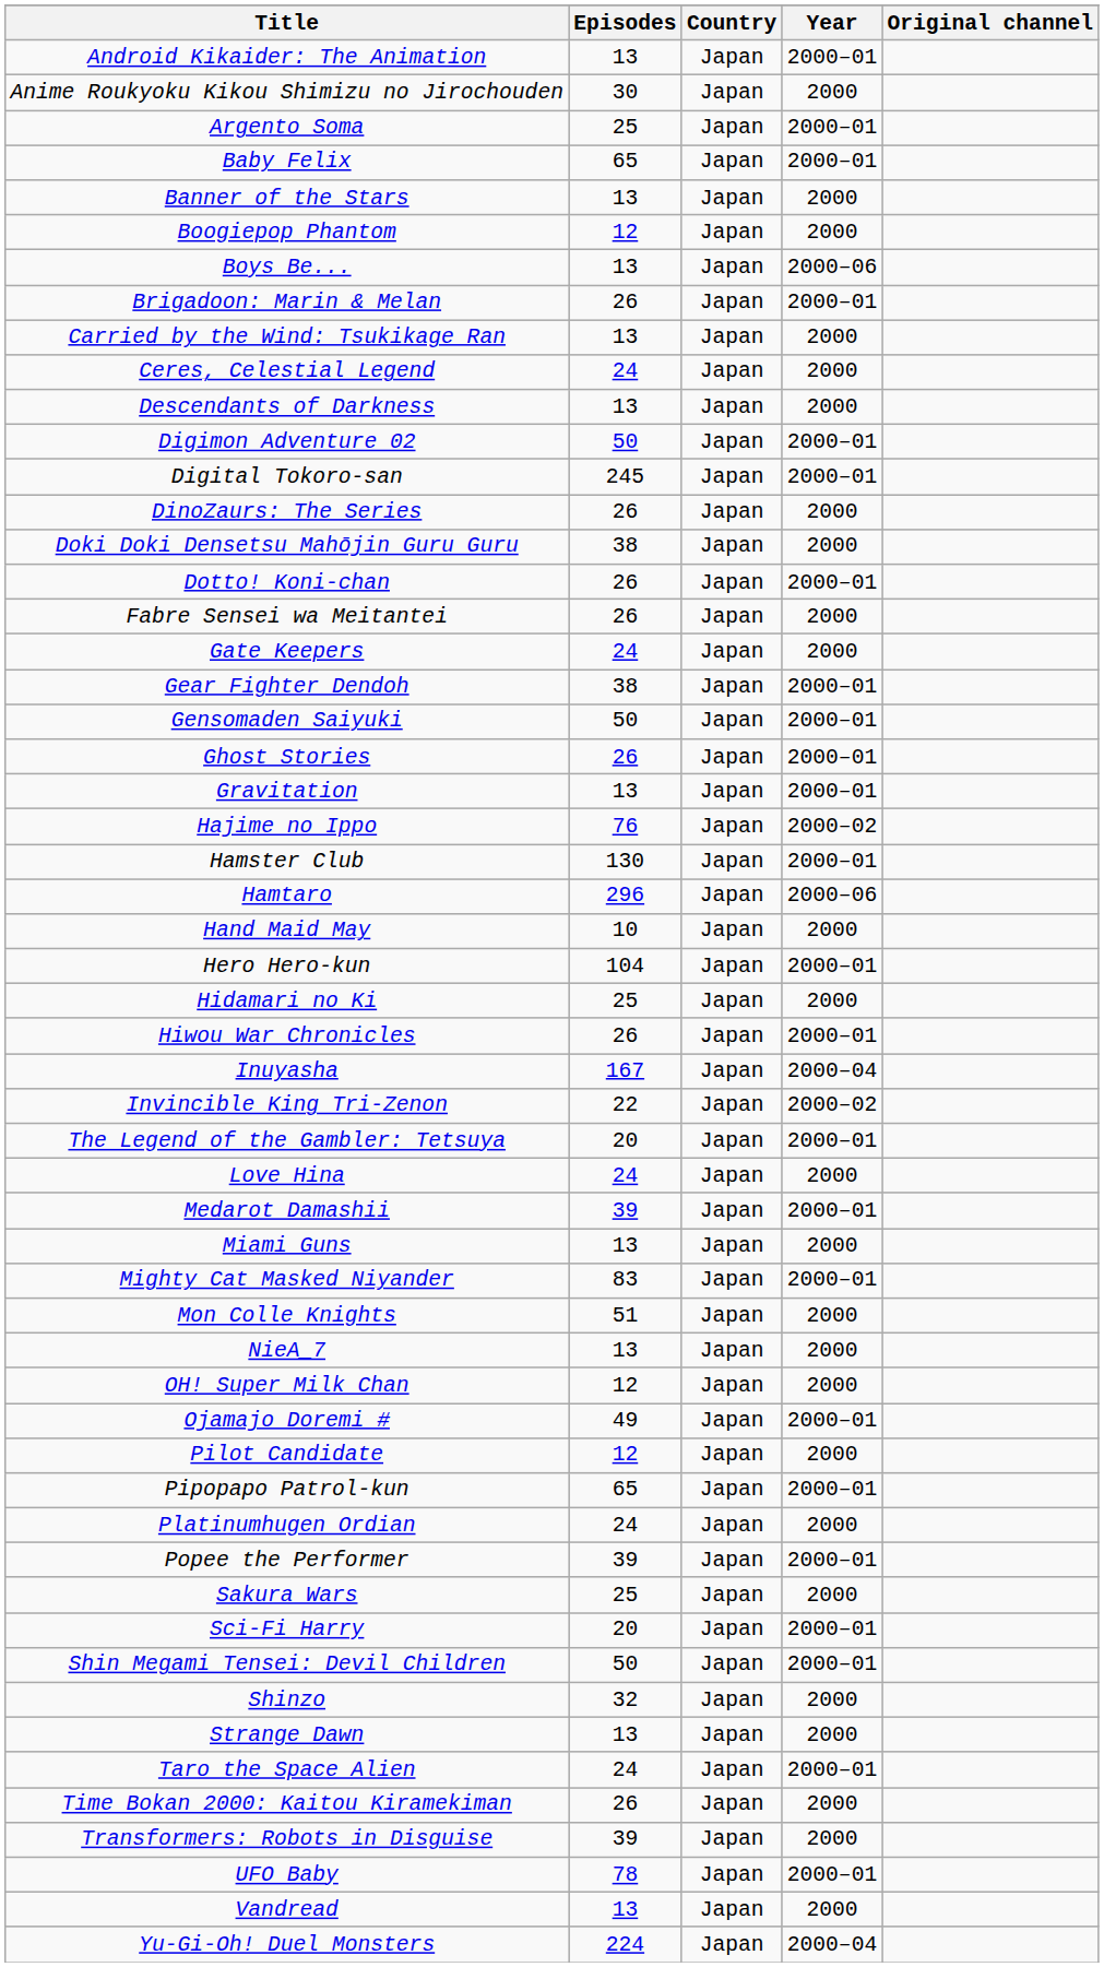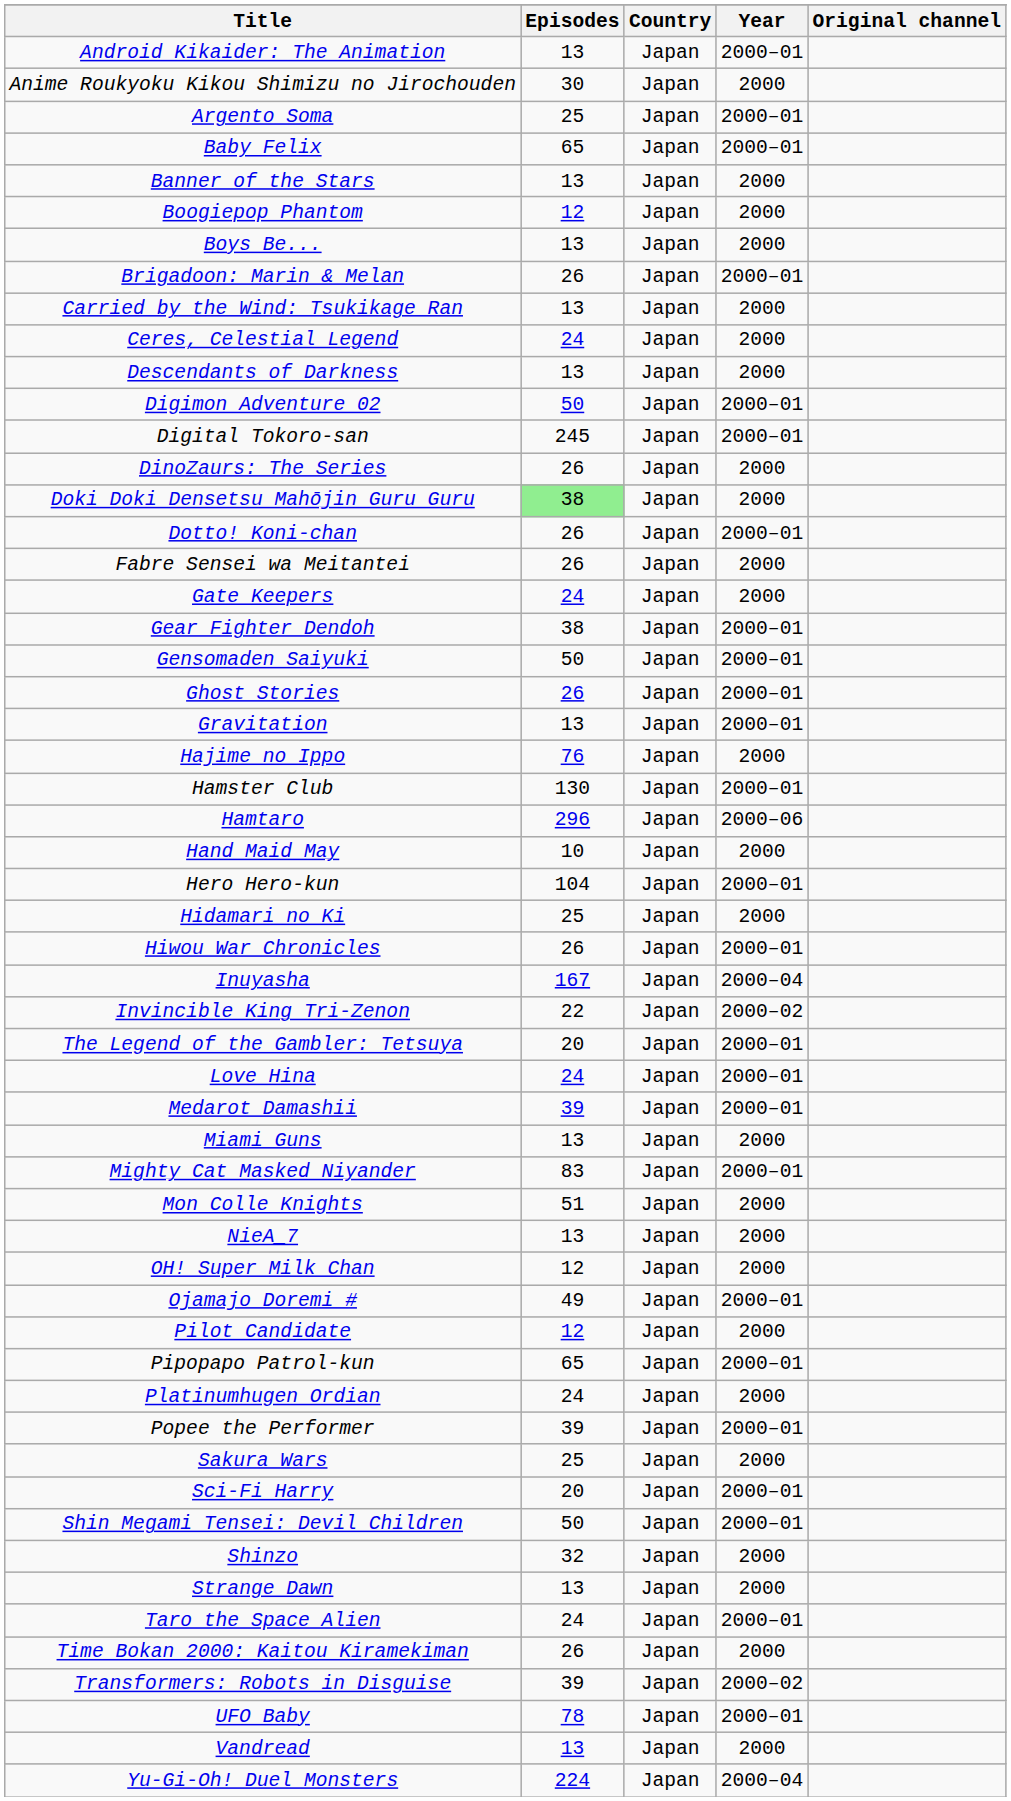 <table class="wikitable sortable" style="text-align:center;">
 <tr>
 </tr>
 <tr>
 <th scope="col">Title</th>
 <th scope="col">Episodes</th>
 <th scope="col">Country</th>
 <th scope="col">Year</th>
 <th scope="col">Original channel</th>
 </tr>
 <tr>
 <td><em><a href='#'>Android Kikaider: The Animation</a></em></td>
 <td>13</td>
 <td>Japan</td>
 <td>2000–01</td>
 <td></td>
 </tr>
 <tr>
 <td><em>Anime Roukyoku Kikou Shimizu no Jirochouden</em></td>
 <td>30</td>
 <td>Japan</td>
 <td>2000</td>
 <td></td>
 </tr>
 <tr>
 <td><em><a href='#'>Argento Soma</a></em></td>
 <td>25</td>
 <td>Japan</td>
 <td>2000–01</td>
 <td></td>
 </tr>
 <tr>
 <td><em><a href='#'>Baby Felix</a></em></td>
 <td>65</td>
 <td>Japan</td>
 <td>2000–01</td>
 <td></td>
 </tr>
 <tr>
 <td><em><a href='#'>Banner of the Stars</a></em></td>
 <td>13</td>
 <td>Japan</td>
 <td>2000</td>
 <td></td>
 </tr>
 <tr>
 <td><em><a href='#'>Boogiepop Phantom</a></em></td>
 <td><a href='#'>12</a></td>
 <td>Japan</td>
 <td>2000</td>
 <td></td>
 </tr>
 <tr>
 <td><em><a href='#'>Boys Be...</a></em></td>
 <td>13</td>
 <td>Japan</td>
-<td>2000–06</td>
+<td>2000</td>
 <td></td>
 </tr>
 <tr>
 <td><em><a href='#'>Brigadoon: Marin & Melan</a></em></td>
 <td>26</td>
 <td>Japan</td>
 <td>2000–01</td>
 <td></td>
 </tr>
 <tr>
 <td><em><a href='#'>Carried by the Wind: Tsukikage Ran</a></em></td>
 <td>13</td>
 <td>Japan</td>
 <td>2000</td>
 <td></td>
 </tr>
 <tr>
 <td><em><a href='#'>Ceres, Celestial Legend</a></em></td>
 <td><a href='#'>24</a></td>
 <td>Japan</td>
 <td>2000</td>
 <td></td>
 </tr>
 <tr>
 <td><em><a href='#'>Descendants of Darkness</a></em></td>
 <td>13</td>
 <td>Japan</td>
 <td>2000</td>
 <td></td>
 </tr>
 <tr>
 <td><em><a href='#'>Digimon Adventure 02</a></em></td>
 <td><a href='#'>50</a></td>
 <td>Japan</td>
 <td>2000–01</td>
 <td></td>
 </tr>
 <tr>
 <td><em>Digital Tokoro-san</em></td>
 <td>245</td>
 <td>Japan</td>
 <td>2000–01</td>
 <td></td>
 </tr>
 <tr>
 <td><em><a href='#'>DinoZaurs: The Series</a></em></td>
 <td>26</td>
 <td>Japan</td>
 <td>2000</td>
 <td></td>
 </tr>
 <tr>
 <td><em><a href='#'>Doki Doki Densetsu Mahōjin Guru Guru</a></em></td>
-<td>38</td>
+<td style="background: lightgreen;">38</td>
 <td>Japan</td>
 <td>2000</td>
 <td></td>
 </tr>
 <tr>
 <td><em><a href='#'>Dotto! Koni-chan</a></em></td>
 <td>26</td>
 <td>Japan</td>
 <td>2000–01</td>
 <td></td>
 </tr>
 <tr>
 <td><em>Fabre Sensei wa Meitantei</em></td>
 <td>26</td>
 <td>Japan</td>
 <td>2000</td>
 <td></td>
 </tr>
 <tr>
 <td><em><a href='#'>Gate Keepers</a></em></td>
 <td><a href='#'>24</a></td>
 <td>Japan</td>
 <td>2000</td>
 <td></td>
 </tr>
 <tr>
 <td><em><a href='#'>Gear Fighter Dendoh</a></em></td>
 <td>38</td>
 <td>Japan</td>
 <td>2000–01</td>
 <td></td>
 </tr>
 <tr>
 <td><em><a href='#'>Gensomaden Saiyuki</a></em></td>
 <td>50</td>
 <td>Japan</td>
 <td>2000–01</td>
 <td></td>
 </tr>
 <tr>
 <td><em><a href='#'>Ghost Stories</a></em></td>
 <td><a href='#'>26</a></td>
 <td>Japan</td>
 <td>2000–01</td>
 <td></td>
 </tr>
 <tr>
 <td><em><a href='#'>Gravitation</a></em></td>
 <td>13</td>
 <td>Japan</td>
 <td>2000–01</td>
 <td></td>
 </tr>
 <tr>
 <td><em><a href='#'>Hajime no Ippo</a></em></td>
 <td><a href='#'>76</a></td>
 <td>Japan</td>
-<td>2000–02</td>
+<td>2000</td>
 <td></td>
 </tr>
 <tr>
 <td><em>Hamster Club</em></td>
 <td>130</td>
 <td>Japan</td>
 <td>2000–01</td>
 <td></td>
 </tr>
 <tr>
 <td><em><a href='#'>Hamtaro</a></em></td>
 <td><a href='#'>296</a></td>
 <td>Japan</td>
 <td>2000–06</td>
 <td></td>
 </tr>
 <tr>
 <td><em><a href='#'>Hand Maid May</a></em></td>
 <td>10</td>
 <td>Japan</td>
 <td>2000</td>
 <td></td>
 </tr>
 <tr>
 <td><em>Hero Hero-kun</em></td>
 <td>104</td>
 <td>Japan</td>
 <td>2000–01</td>
 <td></td>
 </tr>
 <tr>
 <td><em><a href='#'>Hidamari no Ki</a></em></td>
 <td>25</td>
 <td>Japan</td>
 <td>2000</td>
 <td></td>
 </tr>
 <tr>
 <td><em><a href='#'>Hiwou War Chronicles</a></em></td>
 <td>26</td>
 <td>Japan</td>
 <td>2000–01</td>
 <td></td>
 </tr>
 <tr>
 <td><em><a href='#'>Inuyasha</a></em></td>
 <td><a href='#'>167</a></td>
 <td>Japan</td>
 <td>2000–04</td>
 <td></td>
 </tr>
 <tr>
 <td><em><a href='#'>Invincible King Tri-Zenon</a></em></td>
 <td>22</td>
 <td>Japan</td>
 <td>2000–02</td>
 <td></td>
 </tr>
 <tr>
 <td data-sort-value="Legend of the Gambler: Tetsuya"><em><a href='#'>The Legend of the Gambler: Tetsuya</a></em></td>
 <td>20</td>
 <td>Japan</td>
 <td>2000–01</td>
 <td></td>
 </tr>
 <tr>
 <td><em><a href='#'>Love Hina</a></em></td>
 <td><a href='#'>24</a></td>
 <td>Japan</td>
-<td>2000</td>
+<td>2000–01</td>
 <td></td>
 </tr>
 <tr>
 <td><em><a href='#'>Medarot Damashii</a></em></td>
 <td><a href='#'>39</a></td>
 <td>Japan</td>
 <td>2000–01</td>
 <td></td>
 </tr>
 <tr>
 <td><em><a href='#'>Miami Guns</a></em></td>
 <td>13</td>
 <td>Japan</td>
 <td>2000</td>
 <td></td>
 </tr>
 <tr>
 <td><em><a href='#'>Mighty Cat Masked Niyander</a></em></td>
 <td>83</td>
 <td>Japan</td>
 <td>2000–01</td>
 <td></td>
 </tr>
 <tr>
 <td><em><a href='#'>Mon Colle Knights</a></em></td>
 <td>51</td>
 <td>Japan</td>
 <td>2000</td>
 <td></td>
 </tr>
 <tr>
 <td><em><a href='#'>NieA_7</a></em></td>
 <td>13</td>
 <td>Japan</td>
 <td>2000</td>
 <td></td>
 </tr>
 <tr>
 <td><em><a href='#'>OH! Super Milk Chan</a></em></td>
 <td>12</td>
 <td>Japan</td>
 <td>2000</td>
 <td></td>
 </tr>
 <tr>
 <td><em><a href='#'>Ojamajo Doremi #</a></em></td>
 <td>49</td>
 <td>Japan</td>
 <td>2000–01</td>
 <td></td>
 </tr>
 <tr>
 <td><em><a href='#'>Pilot Candidate</a></em></td>
 <td><a href='#'>12</a></td>
 <td>Japan</td>
 <td>2000</td>
 <td></td>
 </tr>
 <tr>
 <td><em>Pipopapo Patrol-kun</em></td>
 <td>65</td>
 <td>Japan</td>
 <td>2000–01</td>
 <td></td>
 </tr>
 <tr>
 <td><em><a href='#'>Platinumhugen Ordian</a></em></td>
 <td>24</td>
 <td>Japan</td>
 <td>2000</td>
 <td></td>
 </tr>
 <tr>
 <td><em>Popee the Performer</em></td>
 <td>39</td>
 <td>Japan</td>
 <td>2000–01</td>
 <td></td>
 </tr>
 <tr>
 <td><em><a href='#'>Sakura Wars</a></em></td>
 <td>25</td>
 <td>Japan</td>
 <td>2000</td>
 <td></td>
 </tr>
 <tr>
 <td><em><a href='#'>Sci-Fi Harry</a></em></td>
 <td>20</td>
 <td>Japan</td>
 <td>2000–01</td>
 <td></td>
 </tr>
 <tr>
 <td><em><a href='#'>Shin Megami Tensei: Devil Children</a></em></td>
 <td>50</td>
 <td>Japan</td>
 <td>2000–01</td>
 <td></td>
 </tr>
 <tr>
 <td><em><a href='#'>Shinzo</a></em></td>
 <td>32</td>
 <td>Japan</td>
 <td>2000</td>
 <td></td>
 </tr>
 <tr>
 <td><em><a href='#'>Strange Dawn</a></em></td>
 <td>13</td>
 <td>Japan</td>
 <td>2000</td>
 <td></td>
 </tr>
 <tr>
 <td><em><a href='#'>Taro the Space Alien</a></em></td>
 <td>24</td>
 <td>Japan</td>
 <td>2000–01</td>
 <td></td>
 </tr>
 <tr>
 <td><em><a href='#'>Time Bokan 2000: Kaitou Kiramekiman</a></em></td>
 <td>26</td>
 <td>Japan</td>
 <td>2000</td>
 <td></td>
 </tr>
 <tr>
 <td><em><a href='#'>Transformers: Robots in Disguise</a></em></td>
 <td>39</td>
 <td>Japan</td>
-<td>2000</td>
+<td>2000–02</td>
 <td></td>
 </tr>
 <tr>
 <td><em><a href='#'>UFO Baby</a></em></td>
 <td><a href='#'>78</a></td>
 <td>Japan</td>
 <td>2000–01</td>
 <td></td>
 </tr>
 <tr>
 <td><em><a href='#'>Vandread</a></em></td>
 <td><a href='#'>13</a></td>
 <td>Japan</td>
 <td>2000</td>
 <td></td>
 </tr>
 <tr>
 <td><em><a href='#'>Yu-Gi-Oh! Duel Monsters</a></em></td>
 <td><a href='#'>224</a></td>
 <td>Japan</td>
 <td>2000–04</td>
 <td></td>
 </tr>
 </table>
